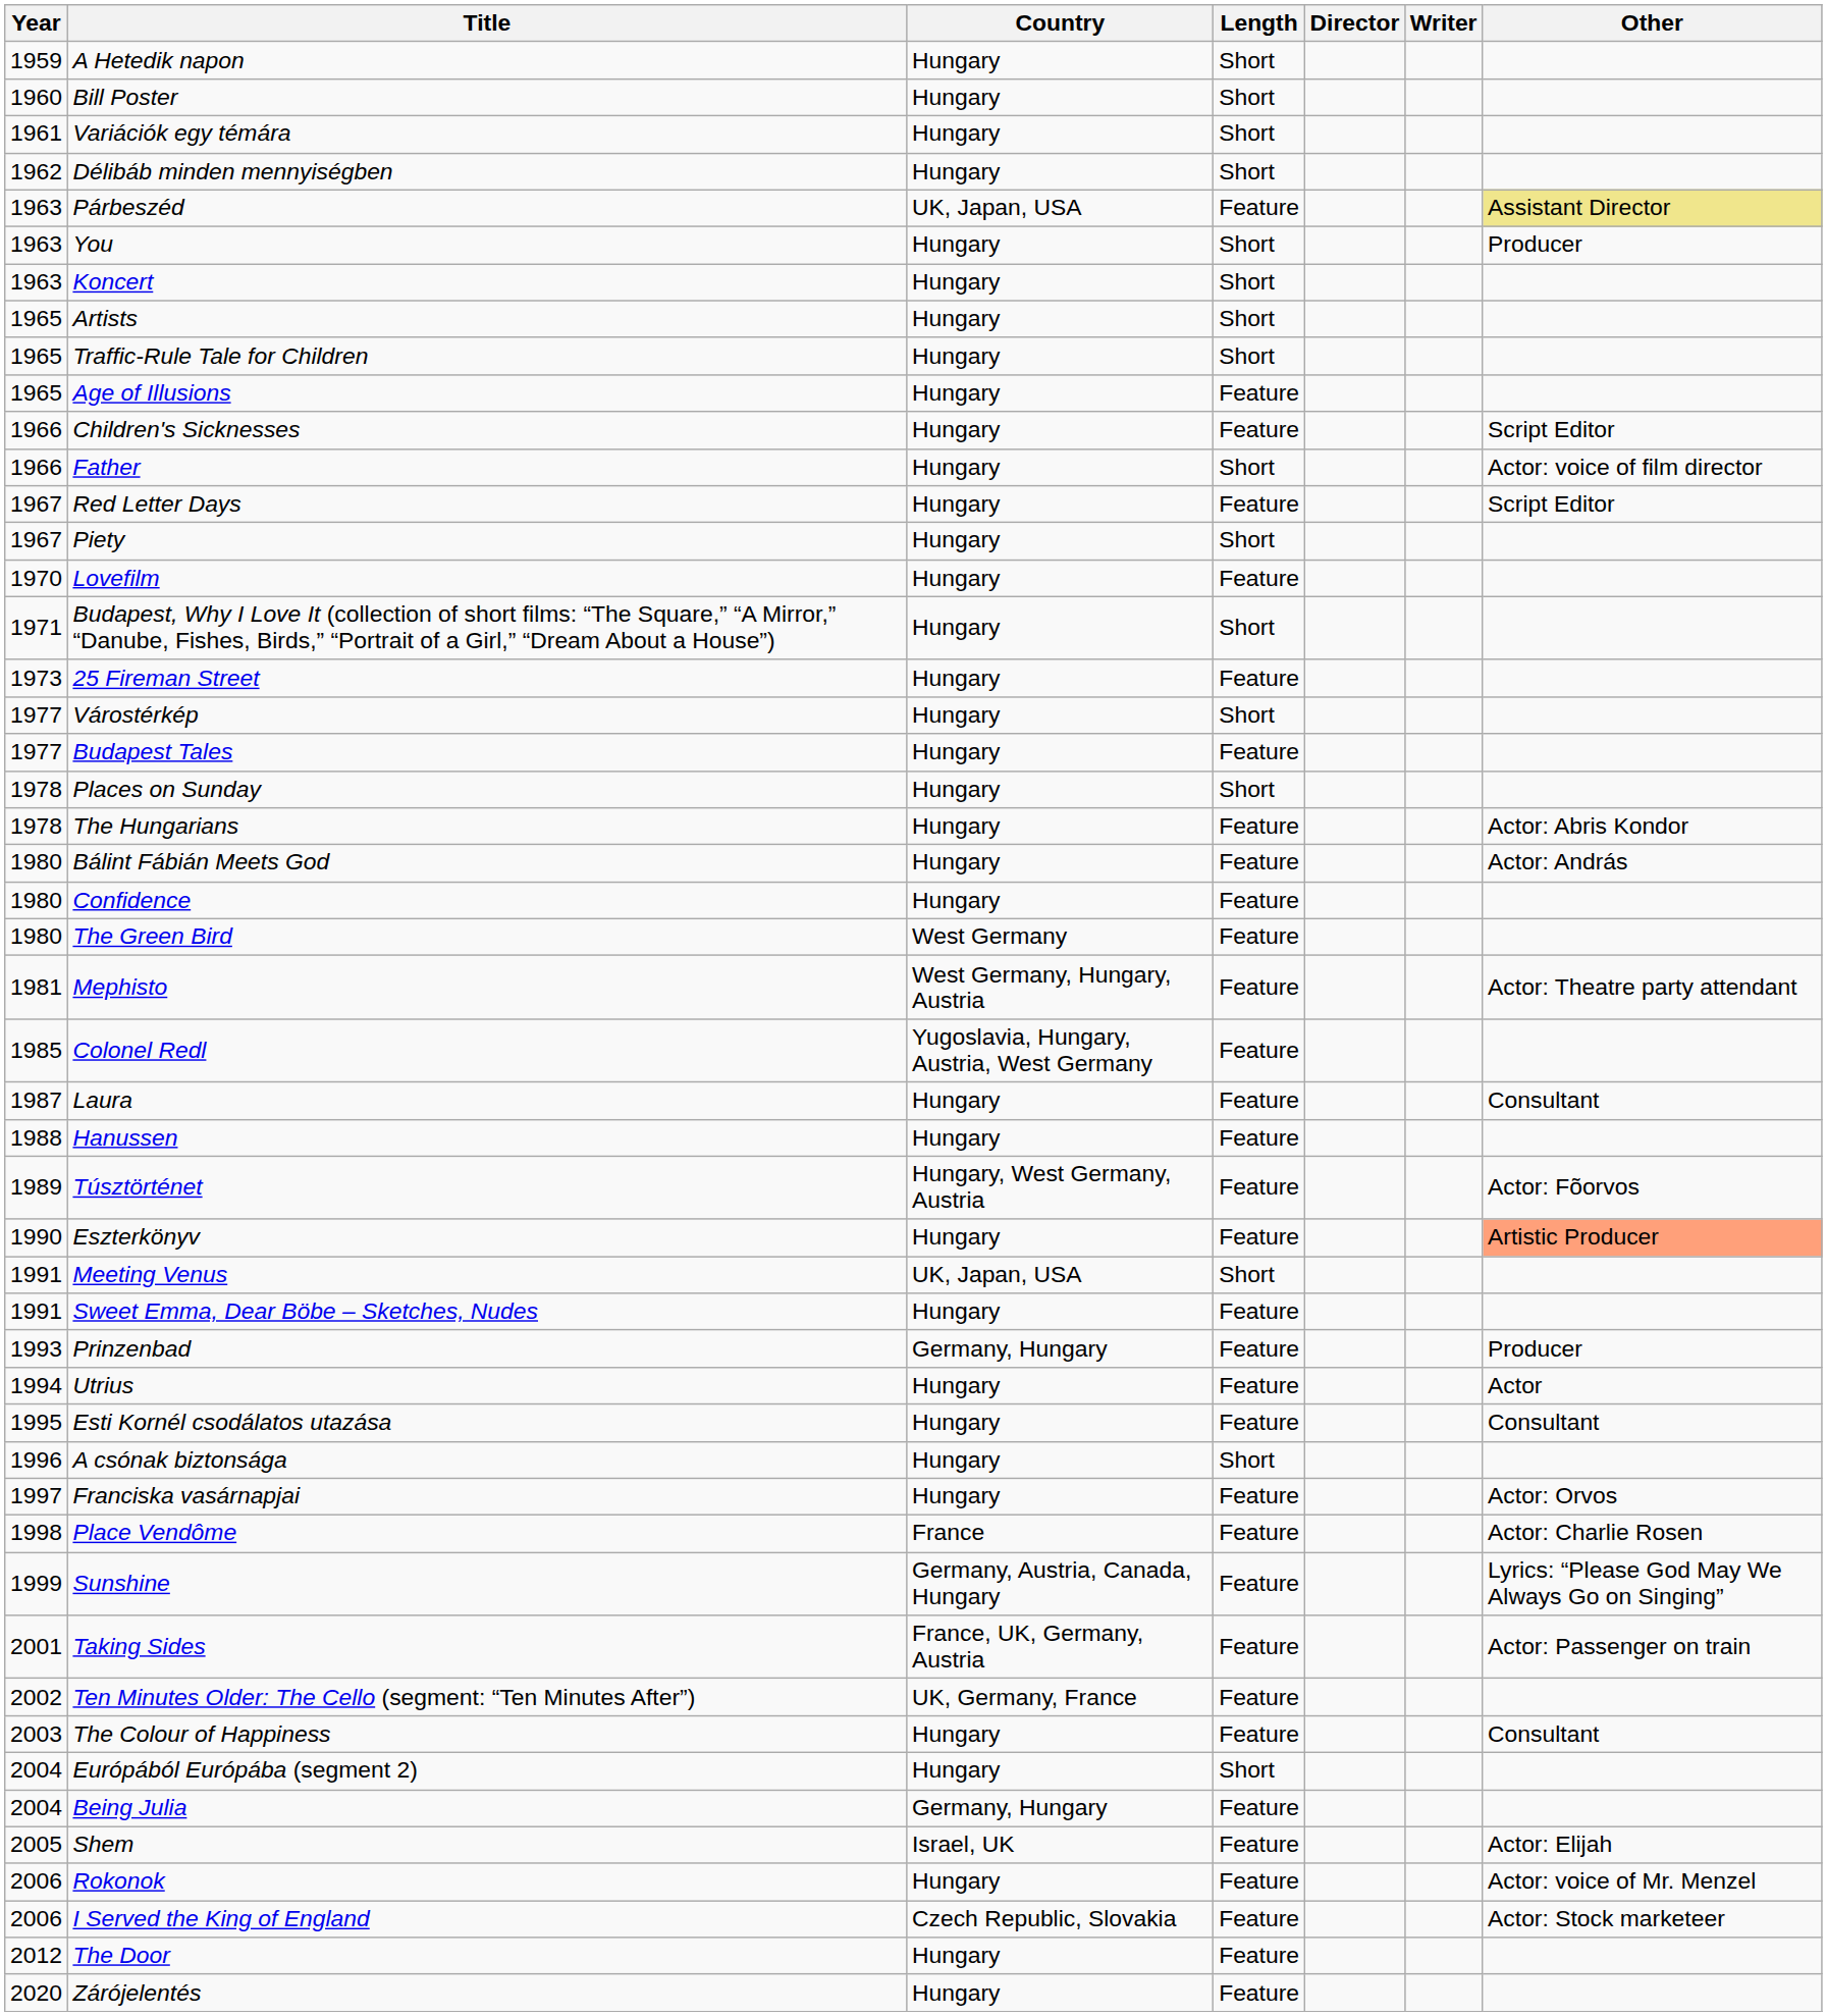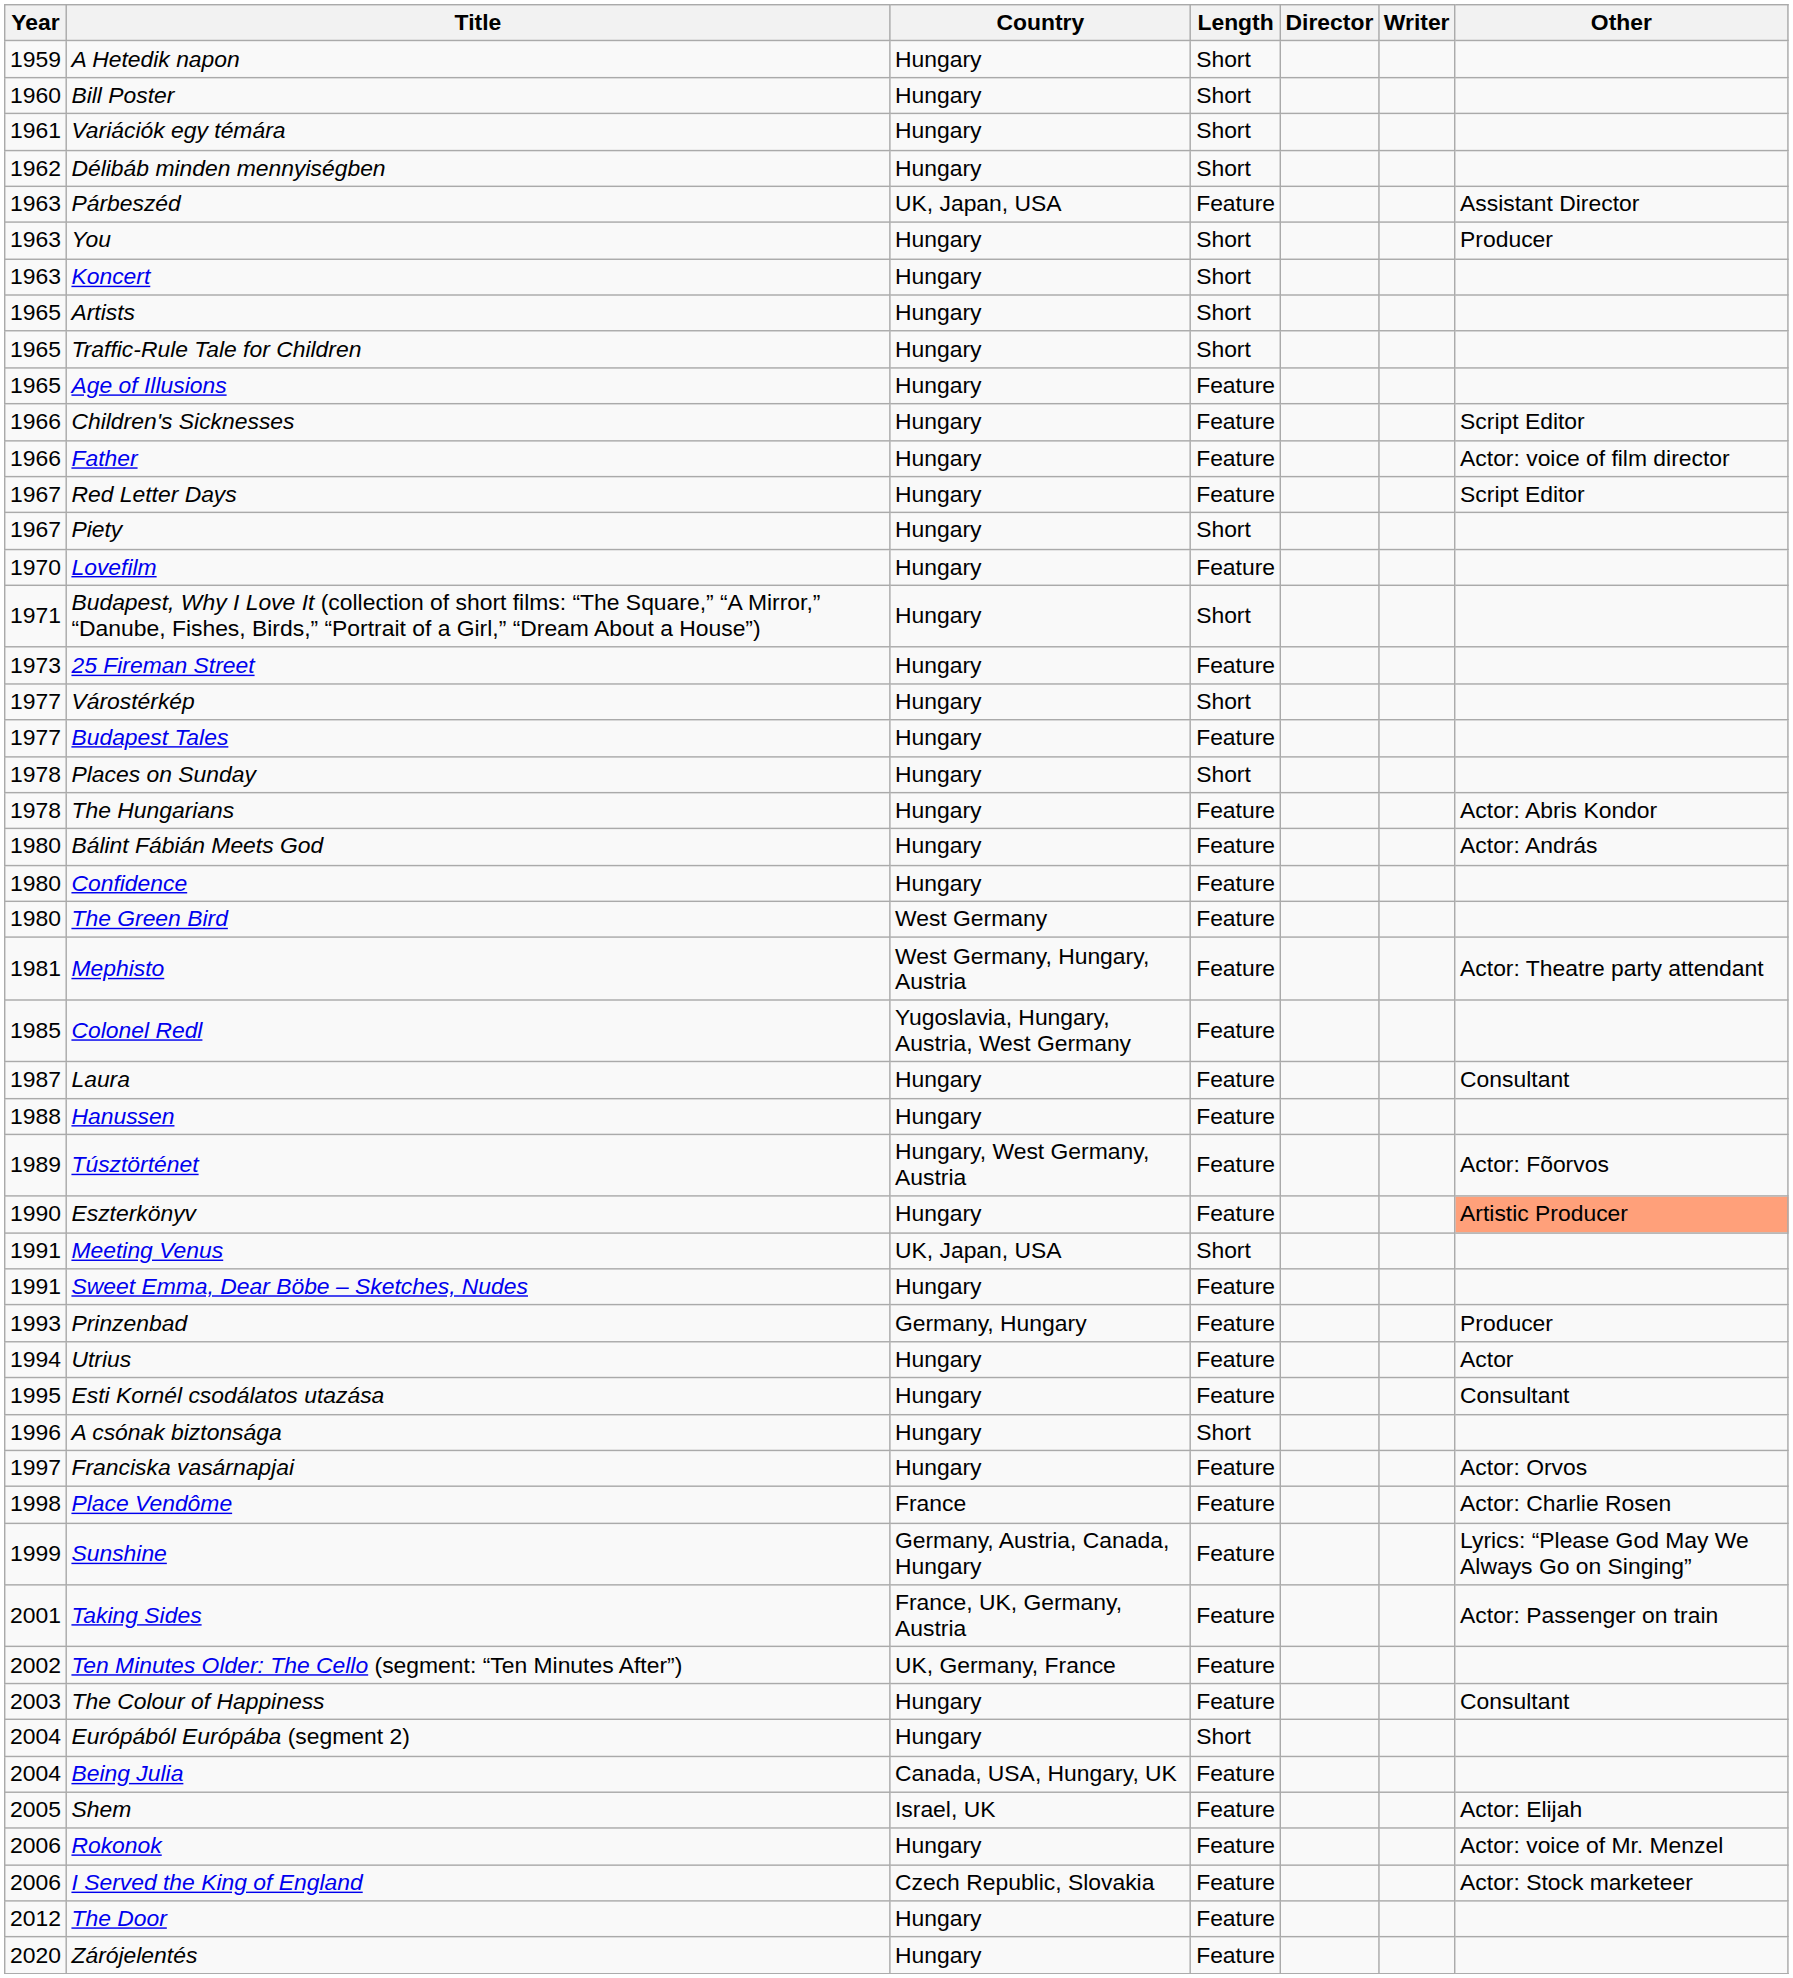 <table class="wikitable sortable">
 <tr>
 <th>Year</th>
 <th>Title</th>
 <th>Country</th>
 <th>Length</th>
 <th>Director</th>
 <th>Writer</th>
 <th>Other</th>
 </tr>
 <tr>
 <td>1959</td>
 <td><em>A Hetedik napon</em></td>
 <td>Hungary</td>
 <td>Short</td>
 <td></td>
 <td></td>
 <td></td>
 </tr>
 <tr>
 <td>1960</td>
 <td><em>Bill Poster</em></td>
 <td>Hungary</td>
 <td>Short</td>
 <td></td>
 <td></td>
 <td></td>
 </tr>
 <tr>
 <td>1961</td>
 <td><em>Variációk egy témára</em></td>
 <td>Hungary</td>
 <td>Short</td>
 <td></td>
 <td></td>
 <td></td>
 </tr>
 <tr>
 <td>1962</td>
 <td><em>Délibáb minden mennyiségben</em></td>
 <td>Hungary</td>
 <td>Short</td>
 <td></td>
 <td></td>
 <td></td>
 </tr>
 <tr>
 <td>1963</td>
 <td><em>Párbeszéd</em></td>
 <td>UK, Japan, USA</td>
 <td>Feature</td>
 <td></td>
 <td></td>
-<td style="background: khaki;">Assistant Director</td>
+<td>Assistant Director</td>
 </tr>
 <tr>
 <td>1963</td>
 <td><em>You</em></td>
 <td>Hungary</td>
 <td>Short</td>
 <td></td>
 <td></td>
 <td>Producer</td>
 </tr>
 <tr>
 <td>1963</td>
 <td><a href='#'><em>Koncert</em></a></td>
 <td>Hungary</td>
 <td>Short</td>
 <td></td>
 <td></td>
 <td></td>
 </tr>
 <tr>
 <td>1965</td>
 <td><em>Artists</em></td>
 <td>Hungary</td>
 <td>Short</td>
 <td></td>
 <td></td>
 <td></td>
 </tr>
 <tr>
 <td>1965</td>
 <td><em>Traffic-Rule Tale for Children</em></td>
 <td>Hungary</td>
 <td>Short</td>
 <td></td>
 <td></td>
 <td></td>
 </tr>
 <tr>
 <td>1965</td>
 <td><em><a href='#'>Age of Illusions</a></em></td>
 <td>Hungary</td>
 <td>Feature</td>
 <td></td>
 <td></td>
 <td></td>
 </tr>
 <tr>
 <td>1966</td>
 <td><em>Children's Sicknesses</em></td>
 <td>Hungary</td>
 <td>Feature</td>
 <td></td>
 <td></td>
 <td>Script Editor</td>
 </tr>
 <tr>
 <td>1966</td>
 <td><em><a href='#'>Father</a></em></td>
 <td>Hungary</td>
-<td>Short</td>
+<td>Feature</td>
 <td></td>
 <td></td>
 <td>Actor: voice of film director</td>
 </tr>
 <tr>
 <td>1967</td>
 <td><em>Red Letter Days</em></td>
 <td>Hungary</td>
 <td>Feature</td>
 <td></td>
 <td></td>
 <td>Script Editor</td>
 </tr>
 <tr>
 <td>1967</td>
 <td><em>Piety</em></td>
 <td>Hungary</td>
 <td>Short</td>
 <td></td>
 <td></td>
 <td></td>
 </tr>
 <tr>
 <td>1970</td>
 <td><em><a href='#'>Lovefilm</a></em></td>
 <td>Hungary</td>
 <td>Feature</td>
 <td></td>
 <td></td>
 <td></td>
 </tr>
 <tr>
 <td>1971</td>
 <td><em>Budapest, Why I Love It</em> (collection of short films: “The Square,” “A Mirror,” “Danube, Fishes, Birds,” “Portrait of a Girl,” “Dream About a House”)</td>
 <td>Hungary</td>
 <td>Short</td>
 <td></td>
 <td></td>
 <td></td>
 </tr>
 <tr>
 <td>1973</td>
 <td><em><a href='#'>25 Fireman Street</a></em></td>
 <td>Hungary</td>
 <td>Feature</td>
 <td></td>
 <td></td>
 <td></td>
 </tr>
 <tr>
 <td>1977</td>
 <td><em>Várostérkép</em></td>
 <td>Hungary</td>
 <td>Short</td>
 <td></td>
 <td></td>
 <td></td>
 </tr>
 <tr>
 <td>1977</td>
 <td><em><a href='#'>Budapest Tales</a></em></td>
 <td>Hungary</td>
 <td>Feature</td>
 <td></td>
 <td></td>
 <td></td>
 </tr>
 <tr>
 <td>1978</td>
 <td><em>Places on Sunday</em></td>
 <td>Hungary</td>
 <td>Short</td>
 <td></td>
 <td></td>
 <td></td>
 </tr>
 <tr>
 <td>1978</td>
 <td><em>The Hungarians</em></td>
 <td>Hungary</td>
 <td>Feature</td>
 <td></td>
 <td></td>
 <td>Actor: Abris Kondor</td>
 </tr>
 <tr>
 <td>1980</td>
 <td><em>Bálint Fábián Meets God</em></td>
 <td>Hungary</td>
 <td>Feature</td>
 <td></td>
 <td></td>
 <td>Actor: András</td>
 </tr>
 <tr>
 <td>1980</td>
 <td><em><a href='#'>Confidence</a></em></td>
 <td>Hungary</td>
 <td>Feature</td>
 <td></td>
 <td></td>
 <td></td>
 </tr>
 <tr>
 <td>1980</td>
 <td><em><a href='#'>The Green Bird</a></em></td>
 <td>West Germany</td>
 <td>Feature</td>
 <td></td>
 <td></td>
 <td></td>
 </tr>
 <tr>
 <td>1981</td>
 <td><em><a href='#'>Mephisto</a></em></td>
 <td>West Germany, Hungary,  Austria</td>
 <td>Feature</td>
 <td></td>
 <td></td>
 <td>Actor: Theatre party attendant</td>
 </tr>
 <tr>
 <td>1985</td>
 <td><em><a href='#'>Colonel Redl</a></em></td>
 <td>Yugoslavia, Hungary, Austria, West Germany</td>
 <td>Feature</td>
 <td></td>
 <td></td>
 <td></td>
 </tr>
 <tr>
 <td>1987</td>
 <td><em>Laura</em></td>
 <td>Hungary</td>
 <td>Feature</td>
 <td></td>
 <td></td>
 <td>Consultant</td>
 </tr>
 <tr>
 <td>1988</td>
 <td><em><a href='#'>Hanussen</a></em></td>
 <td>Hungary</td>
 <td>Feature</td>
 <td></td>
 <td></td>
 <td></td>
 </tr>
 <tr>
 <td>1989</td>
 <td><em><a href='#'>Túsztörténet</a></em></td>
 <td>Hungary, West Germany, Austria</td>
 <td>Feature</td>
 <td></td>
 <td></td>
 <td>Actor: Fõorvos</td>
 </tr>
 <tr>
 <td>1990</td>
 <td><em>Eszterkönyv</em></td>
 <td>Hungary</td>
 <td>Feature</td>
 <td></td>
 <td></td>
 <td style="background: lightsalmon;">Artistic Producer</td>
 </tr>
 <tr>
 <td>1991</td>
 <td><em><a href='#'>Meeting Venus</a></em></td>
 <td>UK, Japan, USA</td>
 <td>Short</td>
 <td></td>
 <td></td>
 <td></td>
 </tr>
 <tr>
 <td>1991</td>
 <td><em><a href='#'>Sweet Emma, Dear Böbe – Sketches, Nudes</a></em></td>
 <td>Hungary</td>
 <td>Feature</td>
 <td></td>
 <td></td>
 <td></td>
 </tr>
 <tr>
 <td>1993</td>
 <td><em>Prinzenbad</em></td>
 <td>Germany, Hungary</td>
 <td>Feature</td>
 <td></td>
 <td></td>
 <td>Producer</td>
 </tr>
 <tr>
 <td>1994</td>
 <td><em>Utrius</em></td>
 <td>Hungary</td>
 <td>Feature</td>
 <td></td>
 <td></td>
 <td>Actor</td>
 </tr>
 <tr>
 <td>1995</td>
 <td><em>Esti Kornél csodálatos utazása</em></td>
 <td>Hungary</td>
 <td>Feature</td>
 <td></td>
 <td></td>
 <td>Consultant</td>
 </tr>
 <tr>
 <td>1996</td>
 <td><em>A csónak biztonsága</em></td>
 <td>Hungary</td>
 <td>Short</td>
 <td></td>
 <td></td>
 <td></td>
 </tr>
 <tr>
 <td>1997</td>
 <td><em>Franciska vasárnapjai</em></td>
 <td>Hungary</td>
 <td>Feature</td>
 <td></td>
 <td></td>
 <td>Actor: Orvos</td>
 </tr>
 <tr>
 <td>1998</td>
 <td><em><a href='#'>Place Vendôme</a></em></td>
 <td>France</td>
 <td>Feature</td>
 <td></td>
 <td></td>
 <td>Actor: Charlie Rosen</td>
 </tr>
 <tr>
 <td>1999</td>
 <td><em><a href='#'>Sunshine</a></em></td>
 <td>Germany, Austria, Canada, Hungary</td>
 <td>Feature</td>
 <td></td>
 <td></td>
 <td>Lyrics: “Please God May We Always Go on Singing”</td>
 </tr>
 <tr>
 <td>2001</td>
 <td><em><a href='#'>Taking Sides</a></em></td>
 <td>France, UK, Germany, Austria</td>
 <td>Feature</td>
 <td></td>
 <td></td>
 <td>Actor: Passenger on train</td>
 </tr>
 <tr>
 <td>2002</td>
 <td><em><a href='#'>Ten Minutes Older: The Cello</a></em> (segment: “Ten Minutes After”)</td>
 <td>UK, Germany, France</td>
 <td>Feature</td>
 <td></td>
 <td></td>
 <td></td>
 </tr>
 <tr>
 <td>2003</td>
 <td><em>The Colour of Happiness</em></td>
 <td>Hungary</td>
 <td>Feature</td>
 <td></td>
 <td></td>
 <td>Consultant</td>
 </tr>
 <tr>
 <td>2004</td>
 <td><em>Európából Európába</em> (segment 2)</td>
 <td>Hungary</td>
 <td>Short</td>
 <td></td>
 <td></td>
 <td></td>
 </tr>
 <tr>
 <td>2004</td>
 <td><em><a href='#'>Being Julia</a></em></td>
-<td>Germany, Hungary</td>
+<td>Canada, USA, Hungary, UK</td>
 <td>Feature</td>
 <td></td>
 <td></td>
 <td></td>
 </tr>
 <tr>
 <td>2005</td>
 <td><em>Shem</em></td>
 <td>Israel, UK</td>
 <td>Feature</td>
 <td></td>
 <td></td>
 <td>Actor: Elijah</td>
 </tr>
 <tr>
 <td>2006</td>
 <td><em><a href='#'>Rokonok</a></em></td>
 <td>Hungary</td>
 <td>Feature</td>
 <td></td>
 <td></td>
 <td>Actor: voice of Mr. Menzel</td>
 </tr>
 <tr>
 <td>2006</td>
 <td><em><a href='#'>I Served the King of England</a></em></td>
 <td>Czech Republic, Slovakia</td>
 <td>Feature</td>
 <td></td>
 <td></td>
 <td>Actor: Stock marketeer</td>
 </tr>
 <tr>
 <td>2012</td>
 <td><em><a href='#'>The Door</a></em></td>
 <td>Hungary</td>
 <td>Feature</td>
 <td></td>
 <td></td>
 <td></td>
 </tr>
 <tr>
 <td>2020</td>
 <td><em>Zárójelentés</em></td>
 <td>Hungary</td>
 <td>Feature</td>
 <td></td>
 <td></td>
 <td></td>
 </tr>
 <tr>
 </tr>
 </table>
